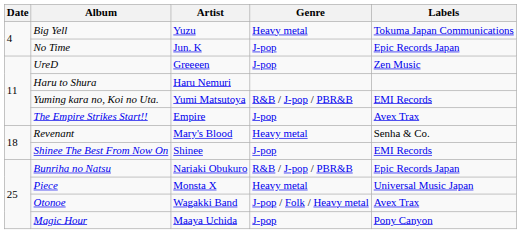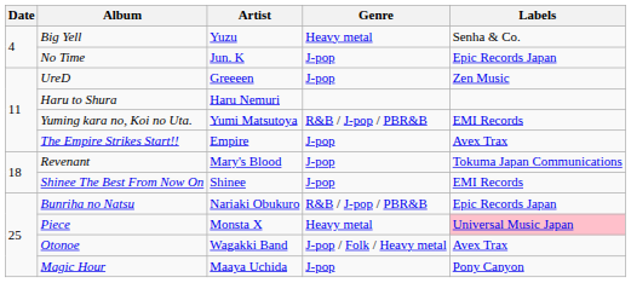 <table class="wikitable">
 <tr>
 <th>Date</th>
 <th>Album</th>
 <th>Artist</th>
 <th>Genre</th>
 <th>Labels<br></th>
 </tr>
 <tr>
 <td rowspan="2">4</td>
 <td><em>Big Yell</em></td>
 <td><a href='#'>Yuzu</a></td>
 <td><a href='#'>Heavy metal</a></td>
-<td><a href='#'>Tokuma Japan Communications</a></td>
+<td>Senha & Co.</td>
 </tr>
 <tr>
 <td><em>No Time</em></td>
 <td><a href='#'>Jun. K</a></td>
 <td><a href='#'>J-pop</a></td>
 <td><a href='#'>Epic Records Japan</a></td>
 </tr>
 <tr>
 <td rowspan="4">11</td>
 <td><em>UreD</em></td>
 <td><a href='#'>Greeeen</a></td>
 <td><a href='#'>J-pop</a></td>
 <td><a href='#'>Zen Music</a></td>
 </tr>
 <tr>
 <td><em>Haru to Shura</em></td>
 <td><a href='#'>Haru Nemuri</a></td>
 <td></td>
 <td></td>
 </tr>
 <tr>
 <td><em>Yuming kara no, Koi no Uta.</em></td>
 <td><a href='#'>Yumi Matsutoya</a></td>
 <td><a href='#'>R&B</a> / <a href='#'>J-pop</a> / <a href='#'>PBR&B</a></td>
 <td><a href='#'>EMI Records</a></td>
 </tr>
 <tr>
 <td><em><a href='#'>The Empire Strikes Start!!</a></em></td>
 <td><a href='#'>Empire</a></td>
 <td><a href='#'>J-pop</a></td>
 <td><a href='#'>Avex Trax</a></td>
 </tr>
 <tr>
 <td rowspan="2">18</td>
 <td><em>Revenant</em></td>
 <td><a href='#'>Mary's Blood</a></td>
-<td><a href='#'>Heavy metal</a></td>
-<td>Senha & Co.</td>
+<td><a href='#'>J-pop</a></td>
+<td><a href='#'>Tokuma Japan Communications</a></td>
 </tr>
 <tr>
 <td><em><a href='#'>Shinee The Best From Now On</a></em></td>
 <td><a href='#'>Shinee</a></td>
 <td><a href='#'>J-pop</a></td>
 <td><a href='#'>EMI Records</a></td>
 </tr>
 <tr>
 <td rowspan="4">25</td>
 <td><em><a href='#'>Bunriha no Natsu</a></em></td>
 <td><a href='#'>Nariaki Obukuro</a></td>
 <td><a href='#'>R&B</a> / <a href='#'>J-pop</a> / <a href='#'>PBR&B</a></td>
 <td><a href='#'>Epic Records Japan</a></td>
 </tr>
 <tr>
 <td><em><a href='#'>Piece</a></em></td>
 <td><a href='#'>Monsta X</a></td>
 <td><a href='#'>Heavy metal</a></td>
-<td><a href='#'>Universal Music Japan</a></td>
+<td style="background: pink;"><a href='#'>Universal Music Japan</a></td>
 </tr>
 <tr>
 <td><em><a href='#'>Otonoe</a></em></td>
 <td><a href='#'>Wagakki Band</a></td>
 <td><a href='#'>J-pop</a> / <a href='#'>Folk</a> / <a href='#'>Heavy metal</a></td>
 <td><a href='#'>Avex Trax</a></td>
 </tr>
 <tr>
 <td><em><a href='#'>Magic Hour</a></em></td>
 <td><a href='#'>Maaya Uchida</a></td>
 <td><a href='#'>J-pop</a></td>
 <td><a href='#'>Pony Canyon</a></td>
 </tr>
 </table>
